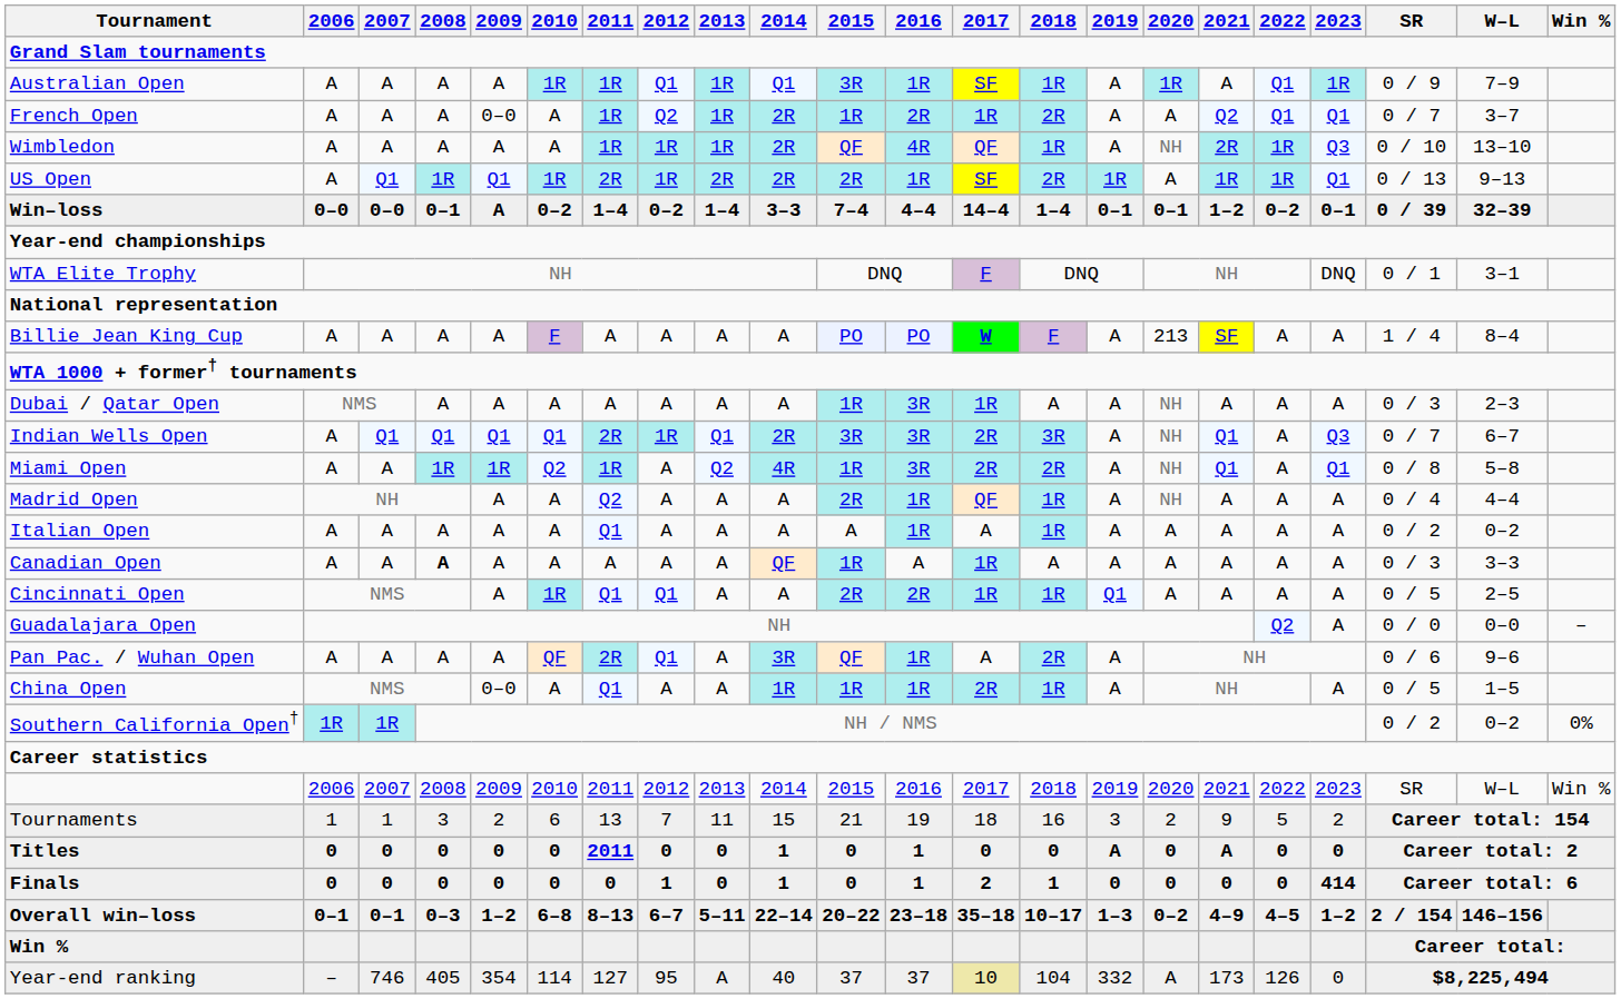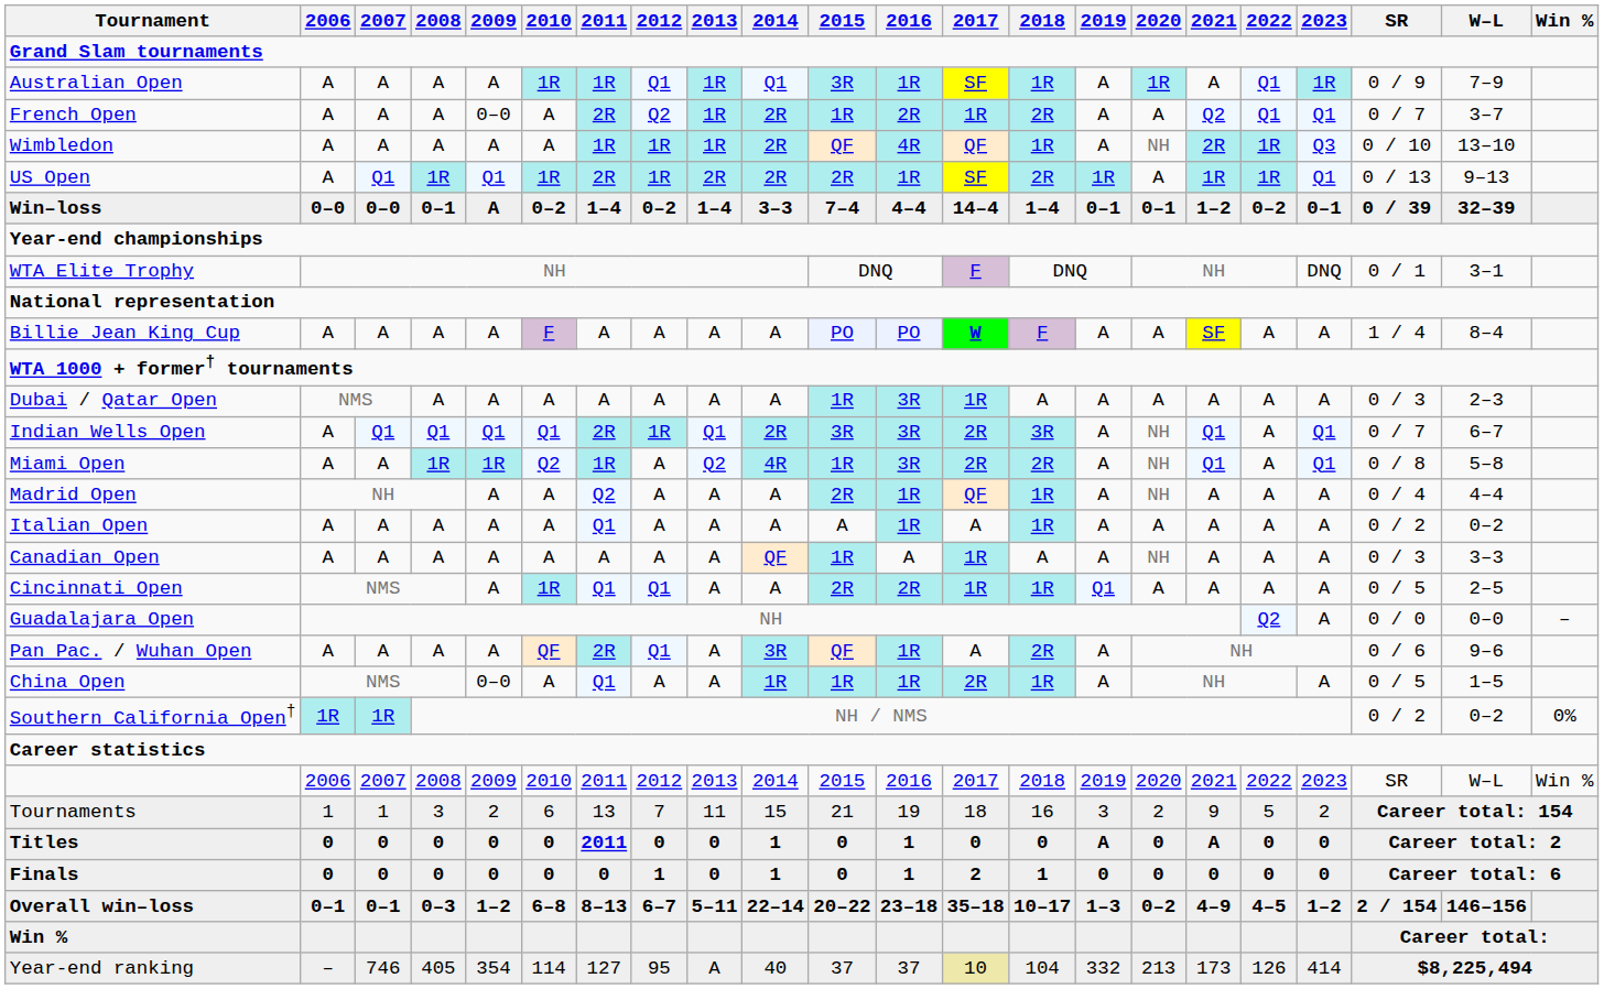 <table class="wikitable nowrap" style=text-align:center;>
 <tr>
 <th>Tournament</th>
 <th><a href='#'>2006</a></th>
 <th><a href='#'>2007</a></th>
 <th><a href='#'>2008</a></th>
 <th><a href='#'>2009</a></th>
 <th><a href='#'>2010</a></th>
 <th><a href='#'>2011</a></th>
 <th><a href='#'>2012</a></th>
 <th><a href='#'>2013</a></th>
 <th><a href='#'>2014</a></th>
 <th><a href='#'>2015</a></th>
 <th><a href='#'>2016</a></th>
 <th><a href='#'>2017</a></th>
 <th><a href='#'>2018</a></th>
 <th><a href='#'>2019</a></th>
 <th><a href='#'>2020</a></th>
 <th><a href='#'>2021</a></th>
 <th><a href='#'>2022</a></th>
 <th><a href='#'>2023</a></th>
 <th>SR</th>
 <th>W–L</th>
 <th>Win %</th>
 </tr>
 <tr>
 <td colspan="22" style="text-align:left"><strong><a href='#'>Grand Slam tournaments</a></strong></td>
 </tr>
 <tr>
 <td align=left><a href='#'>Australian Open</a></td>
 <td>A</td>
 <td>A</td>
 <td>A</td>
 <td>A</td>
 <td style=background:#afeeee><a href='#'>1R</a></td>
 <td style=background:#afeeee><a href='#'>1R</a></td>
 <td bgcolor=f0f8ff><a href='#'>Q1</a></td>
 <td style=background:#afeeee><a href='#'>1R</a></td>
 <td bgcolor=f0f8ff><a href='#'>Q1</a></td>
 <td style=background:#afeeee><a href='#'>3R</a></td>
 <td style=background:#afeeee><a href='#'>1R</a></td>
 <td bgcolor=yellow><a href='#'>SF</a></td>
 <td style=background:#afeeee><a href='#'>1R</a></td>
 <td>A</td>
 <td style=background:#afeeee><a href='#'>1R</a></td>
 <td>A</td>
 <td bgcolor=f0f8ff><a href='#'>Q1</a></td>
 <td style=background:#afeeee><a href='#'>1R</a></td>
 <td>0 / 9</td>
 <td>7–9</td>
 <td></td>
 </tr>
 <tr>
 <td align=left><a href='#'>French Open</a></td>
 <td>A</td>
 <td>A</td>
 <td>A</td>
 <td>0–0</td>
 <td>A</td>
-<td style=background:#afeeee><a href='#'>1R</a></td>
+<td style=background:#afeeee><a href='#'>2R</a></td>
 <td bgcolor=f0f8ff><a href='#'>Q2</a></td>
 <td style=background:#afeeee><a href='#'>1R</a></td>
 <td style=background:#afeeee><a href='#'>2R</a></td>
 <td style=background:#afeeee><a href='#'>1R</a></td>
 <td style=background:#afeeee><a href='#'>2R</a></td>
 <td style=background:#afeeee><a href='#'>1R</a></td>
 <td style=background:#afeeee><a href='#'>2R</a></td>
 <td>A</td>
 <td>A</td>
 <td bgcolor=f0f8ff><a href='#'>Q2</a></td>
 <td bgcolor=f0f8ff><a href='#'>Q1</a></td>
 <td bgcolor=f0f8ff><a href='#'>Q1</a></td>
 <td>0 / 7</td>
 <td>3–7</td>
 <td></td>
 </tr>
 <tr>
 <td align=left><a href='#'>Wimbledon</a></td>
 <td>A</td>
 <td>A</td>
 <td>A</td>
 <td>A</td>
 <td>A</td>
 <td style=background:#afeeee><a href='#'>1R</a></td>
 <td style=background:#afeeee><a href='#'>1R</a></td>
 <td style=background:#afeeee><a href='#'>1R</a></td>
 <td style=background:#afeeee><a href='#'>2R</a></td>
 <td bgcolor=#ffebcd><a href='#'>QF</a></td>
 <td style=background:#afeeee><a href='#'>4R</a></td>
 <td bgcolor=#ffebcd><a href='#'>QF</a></td>
 <td style=background:#afeeee><a href='#'>1R</a></td>
 <td>A</td>
 <td style=color:#767676>NH</td>
 <td style=background:#afeeee><a href='#'>2R</a></td>
 <td bgcolor=afeeee><a href='#'>1R</a></td>
 <td bgcolor=f0f8ff><a href='#'>Q3</a></td>
 <td>0 / 10</td>
 <td>13–10</td>
 <td></td>
 </tr>
 <tr>
 <td align=left><a href='#'>US Open</a></td>
 <td>A</td>
 <td bgcolor=f0f8ff><a href='#'>Q1</a></td>
 <td style=background:#afeeee><a href='#'>1R</a></td>
 <td bgcolor=f0f8ff><a href='#'>Q1</a></td>
 <td style=background:#afeeee><a href='#'>1R</a></td>
 <td style=background:#afeeee><a href='#'>2R</a></td>
 <td style=background:#afeeee><a href='#'>1R</a></td>
 <td style=background:#afeeee><a href='#'>2R</a></td>
 <td style=background:#afeeee><a href='#'>2R</a></td>
 <td style=background:#afeeee><a href='#'>2R</a></td>
 <td style=background:#afeeee><a href='#'>1R</a></td>
 <td bgcolor=yellow><a href='#'>SF</a></td>
 <td style=background:#afeeee><a href='#'>2R</a></td>
 <td style=background:#afeeee><a href='#'>1R</a></td>
 <td>A</td>
 <td style=background:#afeeee><a href='#'>1R</a></td>
 <td bgcolor=afeeee><a href='#'>1R</a></td>
 <td bgcolor=f0f8ff><a href='#'>Q1</a></td>
 <td>0 / 13</td>
 <td>9–13</td>
 <td></td>
 </tr>
 <tr style=font-weight:bold;background:#efefef>
 <td style=text-align:left>Win–loss</td>
 <td>0–0</td>
 <td>0–0</td>
 <td>0–1</td>
 <td>A</td>
 <td>0–2</td>
 <td>1–4</td>
 <td>0–2</td>
 <td>1–4</td>
 <td>3–3</td>
 <td>7–4</td>
 <td>4–4</td>
 <td>14–4</td>
 <td>1–4</td>
 <td>0–1</td>
 <td>0–1</td>
 <td>1–2</td>
 <td>0–2</td>
 <td>0–1</td>
 <td>0 / 39</td>
 <td>32–39</td>
 <td></td>
 </tr>
 <tr>
 <td colspan="22" align="left"><strong>Year-end championships</strong></td>
 </tr>
 <tr>
 <td align=left><a href='#'>WTA Elite Trophy</a></td>
 <td style=color:#767676 colspan=9>NH</td>
 <td colspan=2>DNQ</td>
 <td bgcolor=thistle><a href='#'>F</a></td>
 <td colspan=2>DNQ</td>
 <td colspan=3 style="color:#767676">NH</td>
 <td>DNQ</td>
 <td>0 / 1</td>
 <td>3–1</td>
 <td></td>
 </tr>
 <tr>
 <td colspan="22" align="left"><strong>National representation</strong></td>
 </tr>
 <tr>
 <td align=left><a href='#'>Billie Jean King Cup</a></td>
 <td>A</td>
 <td>A</td>
 <td>A</td>
 <td>A</td>
 <td bgcolor=thistle><a href='#'>F</a></td>
 <td>A</td>
 <td>A</td>
 <td>A</td>
 <td>A</td>
 <td bgcolor=ecf2ff><a href='#'>PO</a></td>
 <td bgcolor=ecf2ff><a href='#'>PO</a></td>
 <td bgcolor=lime><a href='#'><strong>W</strong></a></td>
 <td bgcolor=thistle><a href='#'>F</a></td>
 <td>A</td>
-<td>213</td>
+<td>A</td>
 <td bgcolor=yellow><a href='#'>SF</a></td>
 <td>A</td>
 <td>A</td>
 <td>1 / 4</td>
 <td>8–4</td>
 <td></td>
 </tr>
 <tr>
 <td colspan="22" align="left"><strong><a href='#'>WTA 1000</a> + former<sup>†</sup> tournaments</strong></td>
 </tr>
 <tr>
 <td align=left><a href='#'>Dubai</a> / <a href='#'>Qatar Open</a></td>
 <td colspan=2 style=color:#767676>NMS</td>
 <td>A</td>
 <td>A</td>
 <td>A</td>
 <td>A</td>
 <td>A</td>
 <td>A</td>
 <td>A</td>
 <td bgcolor=afeeee><a href='#'>1R</a></td>
 <td bgcolor=afeeee><a href='#'>3R</a></td>
 <td bgcolor=afeeee><a href='#'>1R</a></td>
 <td>A</td>
 <td>A</td>
-<td style="color:#767676">NH</td>
+<td>A</td>
 <td>A</td>
 <td>A</td>
 <td>A</td>
 <td>0 / 3</td>
 <td>2–3</td>
 <td></td>
 </tr>
 <tr>
 <td align=left><a href='#'>Indian Wells Open</a></td>
 <td>A</td>
 <td bgcolor=f0f8ff><a href='#'>Q1</a></td>
 <td bgcolor=f0f8ff><a href='#'>Q1</a></td>
 <td bgcolor=f0f8ff><a href='#'>Q1</a></td>
 <td bgcolor=f0f8ff><a href='#'>Q1</a></td>
 <td bgcolor=afeeee><a href='#'>2R</a></td>
 <td bgcolor=afeeee><a href='#'>1R</a></td>
 <td bgcolor=f0f8ff><a href='#'>Q1</a></td>
 <td bgcolor=afeeee><a href='#'>2R</a></td>
 <td bgcolor=afeeee><a href='#'>3R</a></td>
 <td bgcolor=afeeee><a href='#'>3R</a></td>
 <td bgcolor=afeeee><a href='#'>2R</a></td>
 <td bgcolor=afeeee><a href='#'>3R</a></td>
 <td>A</td>
 <td style="color:#767676">NH</td>
 <td bgcolor=f0f8ff><a href='#'>Q1</a></td>
 <td>A</td>
-<td bgcolor=f0f8ff><a href='#'>Q3</a></td>
+<td bgcolor=f0f8ff><a href='#'>Q1</a></td>
 <td>0 / 7</td>
 <td>6–7</td>
 <td></td>
 </tr>
 <tr>
 <td align=left><a href='#'>Miami Open</a></td>
 <td>A</td>
 <td>A</td>
 <td bgcolor=afeeee><a href='#'>1R</a></td>
 <td bgcolor=afeeee><a href='#'>1R</a></td>
 <td bgcolor=f0f8ff><a href='#'>Q2</a></td>
 <td bgcolor=afeeee><a href='#'>1R</a></td>
 <td>A</td>
 <td bgcolor=f0f8ff><a href='#'>Q2</a></td>
 <td bgcolor=afeeee><a href='#'>4R</a></td>
 <td bgcolor=afeeee><a href='#'>1R</a></td>
 <td bgcolor=afeeee><a href='#'>3R</a></td>
 <td bgcolor=afeeee><a href='#'>2R</a></td>
 <td bgcolor=afeeee><a href='#'>2R</a></td>
 <td>A</td>
 <td style="color:#767676">NH</td>
 <td bgcolor=f0f8ff><a href='#'>Q1</a></td>
 <td>A</td>
 <td bgcolor=f0f8ff><a href='#'>Q1</a></td>
 <td>0 / 8</td>
 <td>5–8</td>
 <td></td>
 </tr>
 <tr>
 <td align=left><a href='#'>Madrid Open</a></td>
 <td style=color:#767676 colspan=3>NH</td>
 <td>A</td>
 <td>A</td>
 <td bgcolor=f0f8ff><a href='#'>Q2</a></td>
 <td>A</td>
 <td>A</td>
 <td>A</td>
 <td bgcolor=afeeee><a href='#'>2R</a></td>
 <td bgcolor=afeeee><a href='#'>1R</a></td>
 <td bgcolor=ffebcd><a href='#'>QF</a></td>
 <td bgcolor=afeeee><a href='#'>1R</a></td>
 <td>A</td>
 <td style="color:#767676">NH</td>
 <td>A</td>
 <td>A</td>
 <td>A</td>
 <td>0 / 4</td>
 <td>4–4</td>
 <td></td>
 </tr>
 <tr>
 <td align=left><a href='#'>Italian  Open</a></td>
 <td>A</td>
 <td>A</td>
 <td>A</td>
 <td>A</td>
 <td>A</td>
 <td bgcolor=f0f8ff><a href='#'>Q1</a></td>
 <td>A</td>
 <td>A</td>
 <td>A</td>
 <td>A</td>
 <td bgcolor=afeeee><a href='#'>1R</a></td>
 <td>A</td>
 <td bgcolor=afeeee><a href='#'>1R</a></td>
 <td>A</td>
 <td>A</td>
 <td>A</td>
 <td>A</td>
 <td>A</td>
 <td>0 / 2</td>
 <td>0–2</td>
 <td></td>
 </tr>
 <tr>
 <td align=left><a href='#'>Canadian Open</a></td>
 <td>A</td>
 <td>A</td>
-<td><strong>A</strong></td>
+<td>A</td>
 <td>A</td>
 <td>A</td>
 <td>A</td>
 <td>A</td>
 <td>A</td>
 <td bgcolor=ffebcd><a href='#'>QF</a></td>
 <td bgcolor=afeeee><a href='#'>1R</a></td>
 <td>A</td>
 <td bgcolor=afeeee><a href='#'>1R</a></td>
 <td>A</td>
 <td>A</td>
-<td>A</td>
+<td style="color:#767676">NH</td>
 <td>A</td>
 <td>A</td>
 <td>A</td>
 <td>0 / 3</td>
 <td>3–3</td>
 <td></td>
 </tr>
 <tr>
 <td align=left><a href='#'>Cincinnati Open</a></td>
 <td style=color:#767676 colspan=3>NMS</td>
 <td>A</td>
 <td bgcolor=afeeee><a href='#'>1R</a></td>
 <td bgcolor=f0f8ff><a href='#'>Q1</a></td>
 <td bgcolor=f0f8ff><a href='#'>Q1</a></td>
 <td>A</td>
 <td>A</td>
 <td bgcolor=afeeee><a href='#'>2R</a></td>
 <td bgcolor=afeeee><a href='#'>2R</a></td>
 <td bgcolor=afeeee><a href='#'>1R</a></td>
 <td bgcolor=afeeee><a href='#'>1R</a></td>
 <td bgcolor=f0f8ff><a href='#'>Q1</a></td>
 <td>A</td>
 <td>A</td>
 <td>A</td>
 <td>A</td>
 <td>0 / 5</td>
 <td>2–5</td>
 <td></td>
 </tr>
 <tr>
 <td align=left><a href='#'>Guadalajara Open</a></td>
 <td colspan=16 style=color:#767676>NH</td>
 <td bgcolor=f0f8ff><a href='#'>Q2</a></td>
 <td>A</td>
 <td>0 / 0</td>
 <td>0–0</td>
 <td>–</td>
 </tr>
 <tr>
 <td align=left><a href='#'>Pan Pac.</a> / <a href='#'>Wuhan Open</a></td>
 <td>A</td>
 <td>A</td>
 <td>A</td>
 <td>A</td>
 <td bgcolor=ffebcd><a href='#'>QF</a></td>
 <td bgcolor=afeeee><a href='#'>2R</a></td>
 <td bgcolor=f0f8ff><a href='#'>Q1</a></td>
 <td>A</td>
 <td bgcolor=afeeee><a href='#'>3R</a></td>
 <td bgcolor=ffebcd><a href='#'>QF</a></td>
 <td bgcolor=afeeee><a href='#'>1R</a></td>
 <td>A</td>
 <td bgcolor=afeeee><a href='#'>2R</a></td>
 <td>A</td>
 <td colspan="4" style="color:#767676">NH</td>
 <td>0 / 6</td>
 <td>9–6</td>
 <td></td>
 </tr>
 <tr>
 <td align=left><a href='#'>China Open</a></td>
 <td colspan="3" style="color:#767676">NMS</td>
 <td>0–0</td>
 <td>A</td>
 <td bgcolor=f0f8ff><a href='#'>Q1</a></td>
 <td>A</td>
 <td>A</td>
 <td bgcolor=afeeee><a href='#'>1R</a></td>
 <td bgcolor=afeeee><a href='#'>1R</a></td>
 <td bgcolor=afeeee><a href='#'>1R</a></td>
 <td bgcolor=afeeee><a href='#'>2R</a></td>
 <td bgcolor=afeeee><a href='#'>1R</a></td>
 <td>A</td>
 <td colspan="3" style="color:#767676">NH</td>
 <td>A</td>
 <td>0 / 5</td>
 <td>1–5</td>
 <td></td>
 </tr>
 <tr>
 <td align="left"><a href='#'>Southern California Open</a><sup>†</sup></td>
 <td bgcolor=afeeee><a href='#'>1R</a></td>
 <td bgcolor=afeeee><a href='#'>1R</a></td>
 <td colspan=16 style=color:#767676>NH / NMS</td>
 <td>0 / 2</td>
 <td>0–2</td>
 <td>0%</td>
 </tr>
 <tr>
 <td colspan="22" style="text-align:left"><strong>Career statistics</strong></td>
 </tr>
 <tr>
 <td></td>
 <td><a href='#'>2006</a></td>
 <td><a href='#'>2007</a></td>
 <td><a href='#'>2008</a></td>
 <td><a href='#'>2009</a></td>
 <td><a href='#'>2010</a></td>
 <td><a href='#'>2011</a></td>
 <td><a href='#'>2012</a></td>
 <td><a href='#'>2013</a></td>
 <td><a href='#'>2014</a></td>
 <td><a href='#'>2015</a></td>
 <td><a href='#'>2016</a></td>
 <td><a href='#'>2017</a></td>
 <td><a href='#'>2018</a></td>
 <td><a href='#'>2019</a></td>
 <td><a href='#'>2020</a></td>
 <td><a href='#'>2021</a></td>
 <td><a href='#'>2022</a></td>
 <td><a href='#'>2023</a></td>
 <td>SR</td>
 <td>W–L</td>
 <td>Win %</td>
 </tr>
 <tr bgcolor=efefef>
 <td align=left>Tournaments</td>
 <td>1</td>
 <td>1</td>
 <td>3</td>
 <td>2</td>
 <td>6</td>
 <td>13</td>
 <td>7</td>
 <td>11</td>
 <td>15</td>
 <td>21</td>
 <td>19</td>
 <td>18</td>
 <td>16</td>
 <td>3</td>
 <td>2</td>
 <td>9</td>
 <td>5</td>
 <td>2</td>
 <td colspan="3"><strong>Career total: 154</strong></td>
 </tr>
 <tr style=font-weight:bold;background:#efefef>
 <td style=text-align:left>Titles</td>
 <td>0</td>
 <td>0</td>
 <td>0</td>
 <td>0</td>
 <td>0</td>
 <td><a href='#'>2011</a></td>
 <td>0</td>
 <td>0</td>
 <td>1</td>
 <td>0</td>
 <td>1</td>
 <td>0</td>
 <td>0</td>
 <td>A</td>
 <td>0</td>
 <td>A</td>
 <td>0</td>
 <td>0</td>
 <td colspan="3">Career total: 2</td>
 </tr>
 <tr style=font-weight:bold;background:#efefef>
 <td style=text-align:left>Finals</td>
 <td>0</td>
 <td>0</td>
 <td>0</td>
 <td>0</td>
 <td>0</td>
 <td>0</td>
 <td>1</td>
 <td>0</td>
 <td>1</td>
 <td>0</td>
 <td>1</td>
 <td>2</td>
 <td>1</td>
 <td>0</td>
 <td>0</td>
 <td>0</td>
 <td>0</td>
-<td>414</td>
+<td>0</td>
 <td colspan="3">Career total: 6</td>
 </tr>
 <tr style=font-weight:bold;background:#efefef>
 <td style=text-align:left>Overall win–loss</td>
 <td>0–1</td>
 <td>0–1</td>
 <td>0–3</td>
 <td>1–2</td>
 <td>6–8</td>
 <td>8–13</td>
 <td>6–7</td>
 <td>5–11</td>
 <td>22–14</td>
 <td>20–22</td>
 <td>23–18</td>
 <td>35–18</td>
 <td>10–17</td>
 <td>1–3</td>
 <td>0–2</td>
 <td>4–9</td>
 <td>4–5</td>
 <td>1–2</td>
 <td>2 / 154</td>
 <td>146–156</td>
 <td></td>
 </tr>
 <tr style=font-weight:bold;background:#efefef>
 <td align=left>Win %</td>
 <td></td>
 <td></td>
 <td></td>
 <td></td>
 <td></td>
 <td></td>
 <td></td>
 <td></td>
 <td></td>
 <td></td>
 <td></td>
 <td></td>
 <td></td>
 <td></td>
 <td></td>
 <td></td>
 <td></td>
 <td></td>
 <td colspan="3">Career total: </td>
 </tr>
 <tr bgcolor=efefef>
 <td align=left>Year-end ranking</td>
 <td>–</td>
 <td>746</td>
 <td>405</td>
 <td>354</td>
 <td>114</td>
 <td>127</td>
 <td>95</td>
 <td>A</td>
 <td>40</td>
 <td>37</td>
 <td>37</td>
 <td bgcolor=eee8aa>10</td>
 <td>104</td>
 <td>332</td>
-<td>A</td>
+<td>213</td>
 <td>173</td>
 <td>126</td>
-<td>0</td>
+<td>414</td>
 <td colspan="3"><strong>$8,225,494</strong></td>
 </tr>
 </table>
